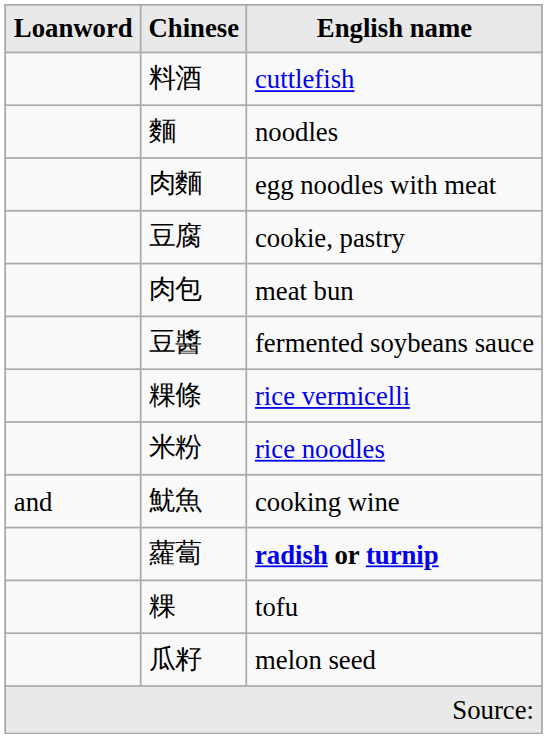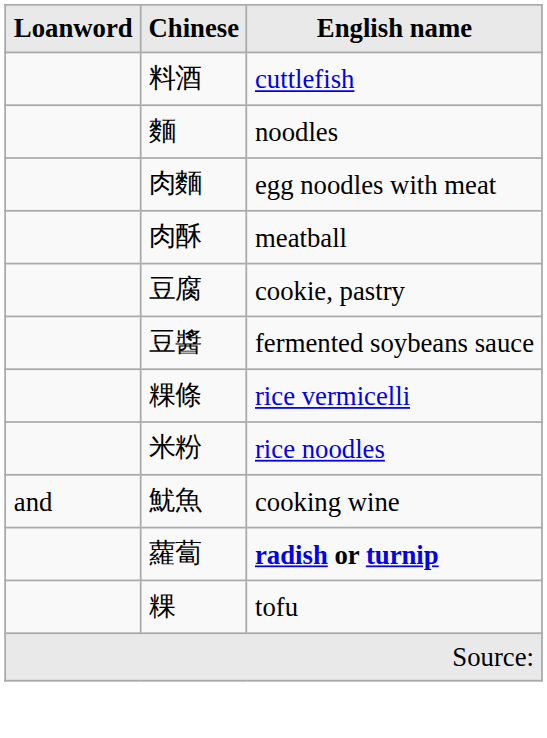 <table border="1" cellpadding="4" cellspacing="1"  style="float:right; margin:0 0 1em 1em; background:#f9f9f9; border:1px #aaa solid; text-align:right; border-collapse:collapse; font-size:95%;">
 <tr>
 <th style="text-align:center; background:#e9e9e9;">Loanword</th>
 <th style="text-align:center; background:#e9e9e9;">Chinese</th>
 <th style="text-align:center; background:#e9e9e9;">English name</th>
 </tr>
 <tr>
 <td style="text-align:left;"><em></em></td>
 <td style="text-align:left;">料酒</td>
 <td style="text-align:left;"><a href='#'>cuttlefish</a></td>
 </tr>
 <tr>
 <td style="text-align:left;"><em></em></td>
 <td style="text-align:left;">麵</td>
 <td style="text-align:left;">noodles</td>
 </tr>
 <tr>
 <td style="text-align:left;"><em></em></td>
 <td style="text-align:left;">肉麵</td>
 <td style="text-align:left;">egg noodles with meat</td>
 </tr>
 <tr>
 <td style="text-align:left;"><em></em></td>
-<td style="text-align:left;">豆腐</td>
-<td style="text-align:left;">cookie, pastry</td>
+<td style="text-align:left;">肉酥</td>
+<td style="text-align:left;">meatball</td>
 </tr>
 <tr>
 <td style="text-align:left;"><em></em></td>
-<td style="text-align:left;">肉包</td>
-<td style="text-align:left;">meat bun</td>
+<td style="text-align:left;">豆腐</td>
+<td style="text-align:left;">cookie, pastry</td>
 </tr>
 <tr>
 <td style="text-align:left;"><em></em></td>
 <td style="text-align:left;">豆醬</td>
 <td style="text-align:left;">fermented soybeans sauce</td>
 </tr>
 <tr>
 <td style="text-align:left;"><em></em></td>
 <td style="text-align:left;">粿條</td>
 <td style="text-align:left;"><a href='#'>rice vermicelli</a></td>
 </tr>
 <tr>
 <td style="text-align:left;"><em></em></td>
 <td style="text-align:left;">米粉</td>
 <td style="text-align:left;"><a href='#'>rice noodles</a></td>
 </tr>
 <tr>
 <td style="text-align:left;"><em></em> and <em></em></td>
 <td style="text-align:left;">魷魚</td>
 <td style="text-align:left;">cooking wine</td>
 </tr>
 <tr>
 <td style="text-align:left;"><em></em></td>
 <td style="text-align:left;">蘿蔔</td>
 <td style="text-align:left;"><strong><a href='#'>radish</a> or <a href='#'>turnip</a></strong></td>
 </tr>
 <tr>
 <td style="text-align:left;"><em></em></td>
 <td style="text-align:left;">粿</td>
 <td style="text-align:left;">tofu</td>
 </tr>
-<tr>
-<td style="text-align:left;"><em></em></td>
-<td style="text-align:left;">瓜籽</td>
-<td style="text-align:left;">melon seed</td>
-</tr>
 <tr style="background: #E9E9E9;">
 <td colspan="3">Source: </td>
 </tr>
 </table>
